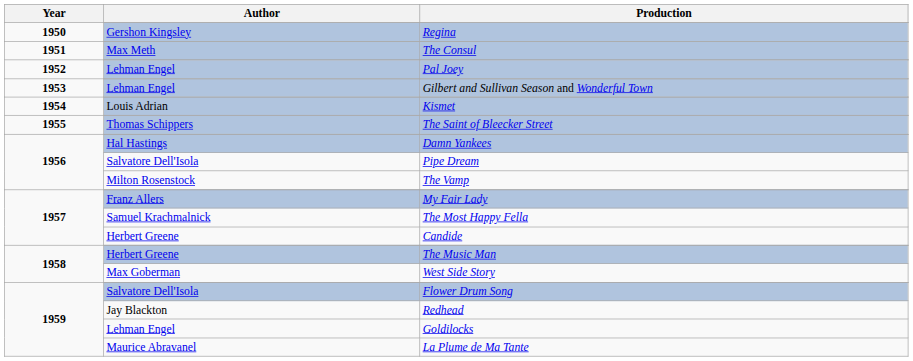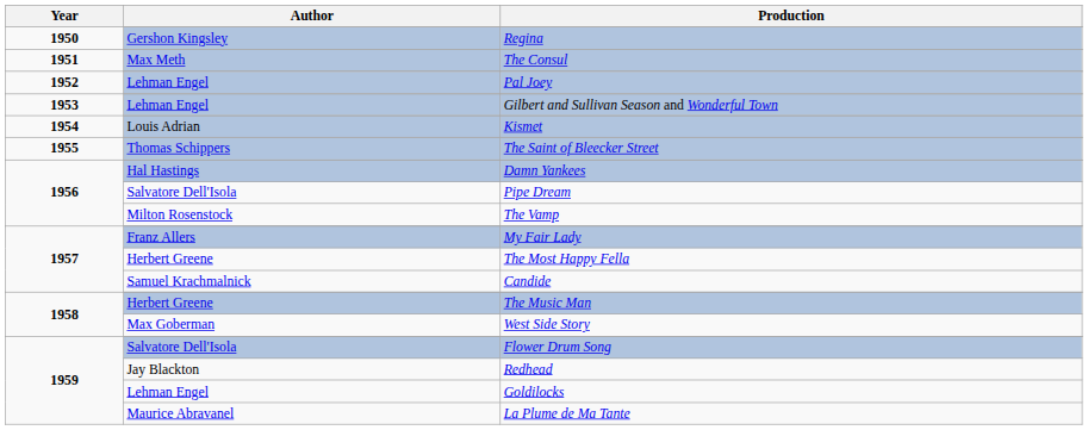 <table class="wikitable" style="width:98%;">
 <tr style="background:#bebebe;">
 <th style="width:11%;">Year</th>
 <th style="width:35%;">Author</th>
 <th style="width:54%;">Production</th>
 </tr>
 <tr>
 <td rowspan="2" align="center"><strong>1950</strong><br></td>
 </tr>
 <tr style="background:#B0C4DE">
 <td><a href='#'>Gershon Kingsley</a></td>
 <td><em><a href='#'>Regina</a></em></td>
 </tr>
 <tr>
 <td rowspan="2" align="center"><strong>1951</strong><br></td>
 </tr>
 <tr style="background:#B0C4DE">
 <td><a href='#'>Max Meth</a></td>
 <td><em><a href='#'>The Consul</a></em></td>
 </tr>
 <tr>
 <td rowspan="2" align="center"><strong>1952</strong><br></td>
 </tr>
 <tr style="background:#B0C4DE">
 <td><a href='#'>Lehman Engel</a></td>
 <td><em><a href='#'>Pal Joey</a></em></td>
 </tr>
 <tr>
 <td rowspan="2" align="center"><strong>1953</strong><br></td>
 </tr>
 <tr style="background:#B0C4DE">
 <td><a href='#'>Lehman Engel</a></td>
 <td><em>Gilbert and Sullivan Season</em> and <em><a href='#'>Wonderful Town</a></em></td>
 </tr>
 <tr>
 <td rowspan="2" align="center"><strong>1954</strong><br></td>
 </tr>
 <tr style="background:#B0C4DE">
 <td>Louis Adrian</td>
 <td><em><a href='#'>Kismet</a></em></td>
 </tr>
 <tr>
 <td rowspan="2" align="center"><strong>1955</strong><br></td>
 </tr>
 <tr style="background:#B0C4DE">
 <td><a href='#'>Thomas Schippers</a></td>
 <td><em><a href='#'>The Saint of Bleecker Street</a></em></td>
 </tr>
 <tr>
 <td rowspan="4" align="center"><strong>1956</strong><br></td>
 </tr>
 <tr style="background:#B0C4DE">
 <td><a href='#'>Hal Hastings</a></td>
 <td><em><a href='#'>Damn Yankees</a></em></td>
 </tr>
 <tr>
 <td><a href='#'>Salvatore Dell'Isola</a></td>
 <td><em><a href='#'>Pipe Dream</a></em></td>
 </tr>
 <tr>
 <td><a href='#'>Milton Rosenstock</a></td>
 <td><em><a href='#'>The Vamp</a></em></td>
 </tr>
 <tr>
 <td rowspan="4" align="center"><strong>1957</strong><br></td>
 </tr>
 <tr style="background:#B0C4DE">
 <td><a href='#'>Franz Allers</a></td>
 <td><em><a href='#'>My Fair Lady</a></em></td>
 </tr>
 <tr>
-<td><a href='#'>Samuel Krachmalnick</a></td>
+<td><a href='#'>Herbert Greene</a></td>
 <td><em><a href='#'>The Most Happy Fella</a></em></td>
 </tr>
 <tr>
-<td><a href='#'>Herbert Greene</a></td>
+<td><a href='#'>Samuel Krachmalnick</a></td>
 <td><em><a href='#'>Candide</a></em></td>
 </tr>
 <tr>
 <td rowspan="3" align="center"><strong>1958</strong><br></td>
 </tr>
 <tr style="background:#B0C4DE">
 <td><a href='#'>Herbert Greene</a></td>
 <td><em><a href='#'>The Music Man</a></em></td>
 </tr>
 <tr>
 <td><a href='#'>Max Goberman</a></td>
 <td><em><a href='#'>West Side Story</a></em></td>
 </tr>
 <tr>
 <td rowspan="5" align="center"><strong>1959</strong><br></td>
 </tr>
 <tr style="background:#B0C4DE">
 <td><a href='#'>Salvatore Dell'Isola</a></td>
 <td><em><a href='#'>Flower Drum Song</a></em></td>
 </tr>
 <tr>
 <td>Jay Blackton</td>
 <td><em><a href='#'>Redhead</a></em></td>
 </tr>
 <tr>
 <td><a href='#'>Lehman Engel</a></td>
 <td><em><a href='#'>Goldilocks</a></em></td>
 </tr>
 <tr>
 <td><a href='#'>Maurice Abravanel</a></td>
 <td><em><a href='#'>La Plume de Ma Tante</a></em></td>
 </tr>
 </table>
